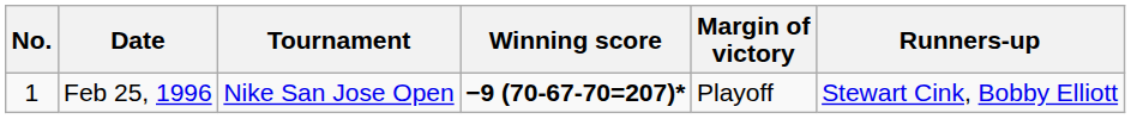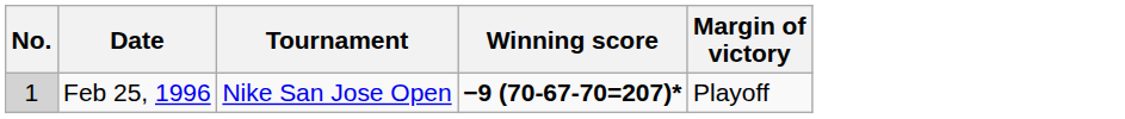 <table class="wikitable" style="font-size:95%;">
 <tr>
 <th>No.</th>
 <th>Date</th>
 <th>Tournament</th>
 <th>Winning score</th>
 <th>Margin of<br>victory</th>
-<th>Runners-up</th>
 </tr>
 <tr>
-<td align=center>1</td>
+<td align=center style="background: lightgrey;">1</td>
 <td align=right>Feb 25, <a href='#'>1996</a></td>
 <td><a href='#'>Nike San Jose Open</a></td>
 <td><strong>−9 (70-67-70=207)*</strong></td>
 <td>Playoff</td>
-<td> <a href='#'>Stewart Cink</a>,  <a href='#'>Bobby Elliott</a></td>
 </tr>
 </table>
